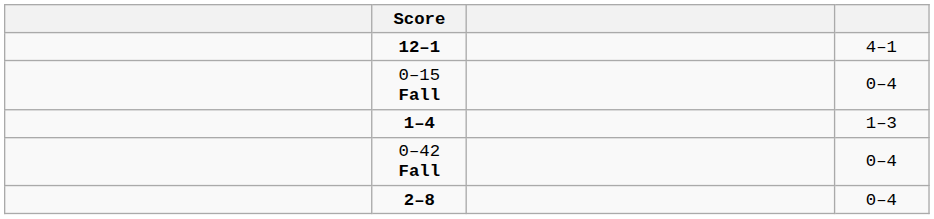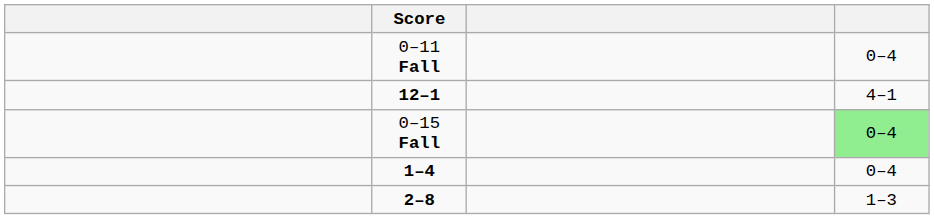 <table class="wikitable" style="text-align: center; ">
 <tr>
 <th align="right" width="270"></th>
 <th width="65">Score</th>
 <th align="left" width="270"></th>
 <th width="65"></th>
+</tr>
+<tr>
+<td align="left"></td>
+<td>0–11 <strong>Fall</strong></td>
+<td align="left"><strong></strong></td>
+<td>0–4 <strong></strong></td>
 </tr>
 <tr>
 <td align="left"><strong></strong></td>
 <td><strong>12–1</strong></td>
 <td align="left"></td>
 <td>4–1 <strong></strong></td>
 </tr>
 <tr>
 <td align="left"></td>
 <td>0–15 <strong>Fall</strong></td>
 <td align="left"><strong></strong></td>
-<td>0–4 <strong></strong></td>
+<td style="background: lightgreen;">0–4 <strong></strong></td>
 </tr>
 <tr>
 <td align="left"></td>
 <td><strong>1–4</strong></td>
-<td align="left"><strong></strong></td>
-<td>1–3 <strong></strong></td>
-</tr>
-<tr>
-<td align="left"></td>
-<td>0–42 <strong>Fall</strong></td>
 <td align="left"><strong></strong></td>
 <td>0–4 <strong></strong></td>
 </tr>
 <tr>
 <td align="left"></td>
 <td><strong>2–8</strong></td>
 <td align="left"><strong></strong></td>
-<td>0–4 <strong></strong></td>
+<td>1–3 <strong></strong></td>
 </tr>
 </table>
